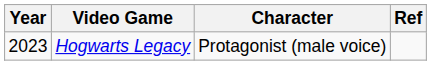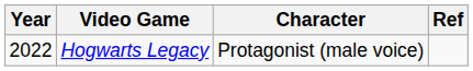 <table class="wikitable">
 <tr>
 <th>Year</th>
 <th>Video Game</th>
 <th>Character</th>
 <th>Ref</th>
 </tr>
 <tr>
-<td>2023</td>
+<td>2022</td>
 <td><em><a href='#'>Hogwarts Legacy</a></em></td>
 <td>Protagonist (male voice)</td>
 <td></td>
 </tr>
 </table>
